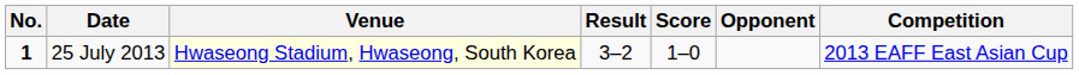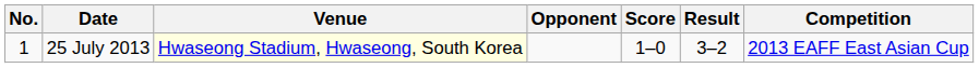 <table class="wikitable sortable">
 <tr>
 <th scope="col">No.</th>
 <th scope="col">Date</th>
 <th scope="col">Venue</th>
+<th scope="col">Opponent</th>
+<th scope="col">Score</th>
 <th scope="col">Result</th>
-<th scope="col">Score</th>
-<th scope="col">Opponent</th>
 <th scope="col">Competition</th>
 </tr>
 <tr>
-<td align="center"><strong>1</strong></td>
+<td align="center">1</td>
 <td>25 July 2013</td>
 <td style="background: lightyellow;"><a href='#'>Hwaseong Stadium</a>, <a href='#'>Hwaseong</a>, South Korea</td>
+<td></td>
+<td align="center">1–0</td>
 <td align="center">3–2</td>
-<td align="center">1–0</td>
-<td></td>
 <td><a href='#'>2013 EAFF East Asian Cup</a></td>
 </tr>
 </table>
